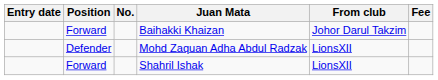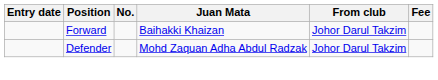 <table class="wikitable sortable">
 <tr>
 <th>Entry date</th>
 <th>Position</th>
 <th>No.</th>
 <th>Juan Mata</th>
 <th>From club</th>
 <th>Fee</th>
 </tr>
 <tr>
 <td></td>
 <td align="left"><a href='#'>Forward</a></td>
 <td align="left"></td>
 <td align="left"> <a href='#'>Baihakki Khaizan</a></td>
 <td align="left"> <a href='#'>Johor Darul Takzim</a></td>
 <td align=right></td>
 </tr>
 <tr>
 <td></td>
 <td align="left"><a href='#'>Defender</a></td>
 <td align="left"></td>
 <td align="left"> <a href='#'>Mohd Zaquan Adha Abdul Radzak</a></td>
-<td align="left"> <a href='#'>LionsXII</a></td>
-<td align=right></td>
-</tr>
-<tr>
-<td></td>
-<td align="left"><a href='#'>Forward</a></td>
-<td align="left"></td>
-<td align="left"> <a href='#'>Shahril Ishak</a></td>
-<td align="left"> <a href='#'>LionsXII</a></td>
+<td align="left"> <a href='#'>Johor Darul Takzim</a></td>
 <td align=right></td>
 </tr>
 </table>
